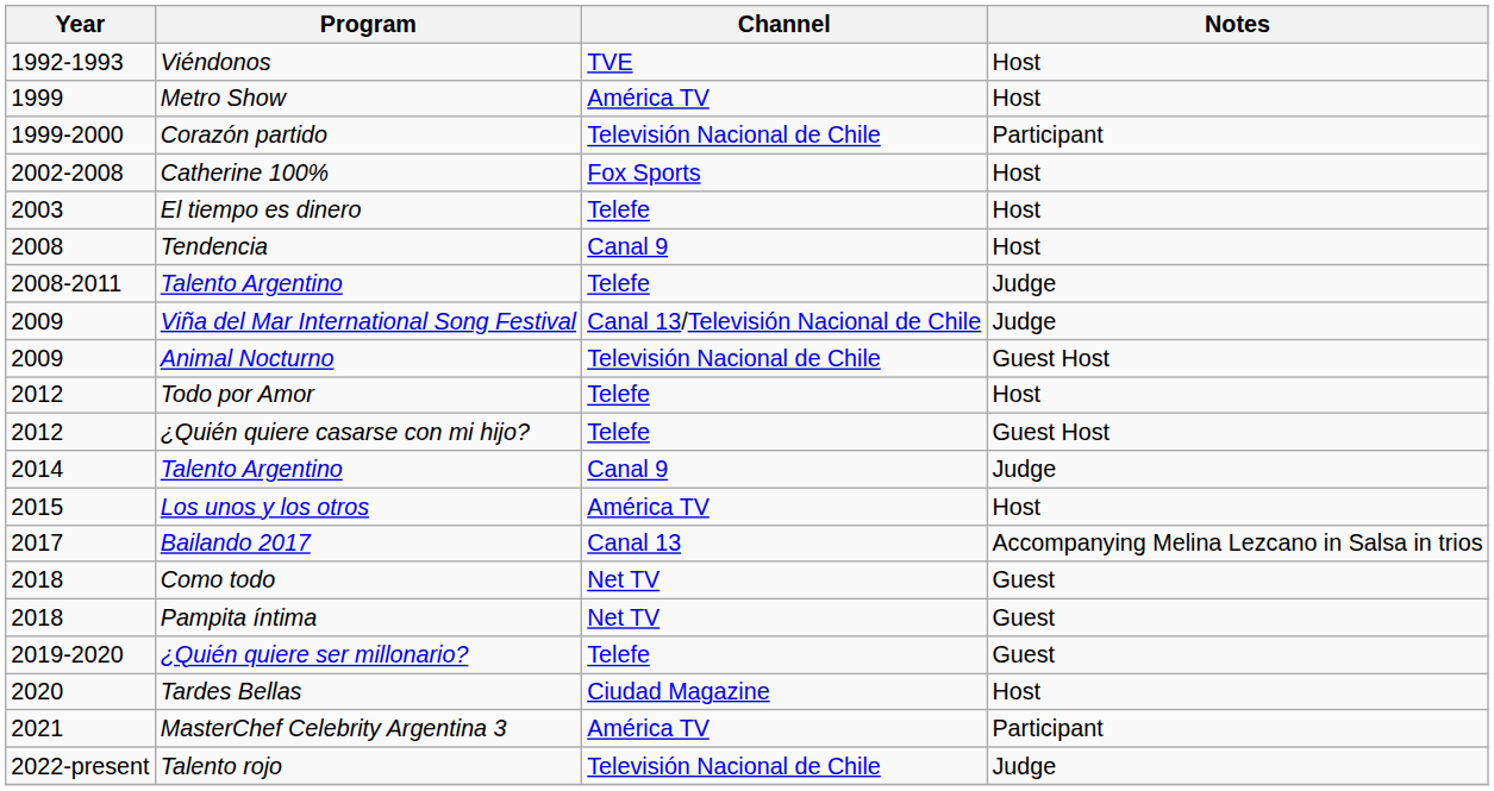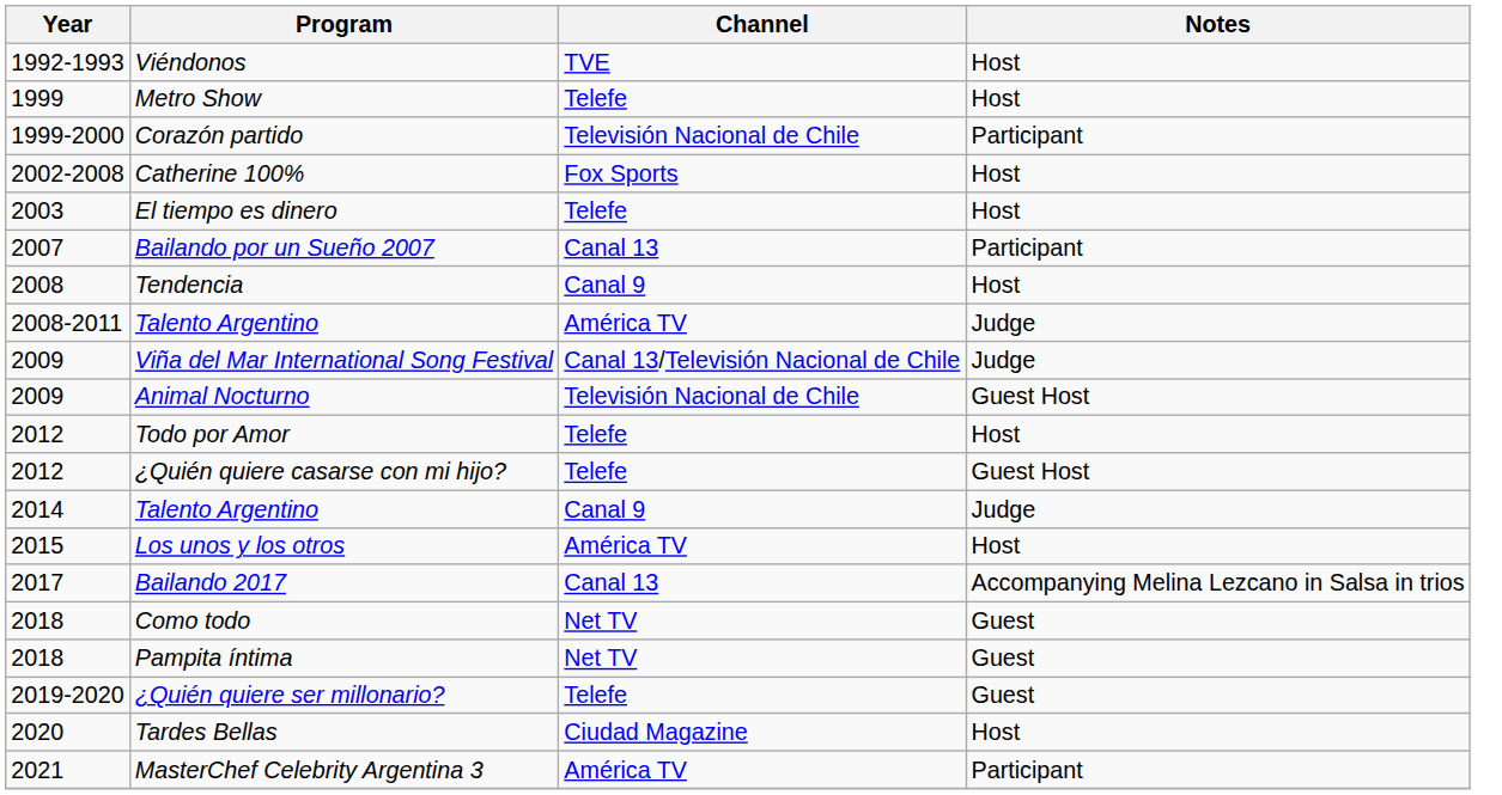 <table class="wikitable" style="font-size: 90%;">
 <tr>
 <th>Year</th>
 <th>Program</th>
 <th>Channel</th>
 <th>Notes</th>
 </tr>
 <tr>
 <td>1992-1993</td>
 <td><em>Viéndonos</em></td>
 <td><a href='#'>TVE</a></td>
 <td>Host</td>
 </tr>
 <tr>
 <td>1999</td>
 <td><em>Metro Show</em></td>
-<td><a href='#'>América TV</a></td>
+<td><a href='#'>Telefe</a></td>
 <td>Host</td>
 </tr>
 <tr>
 <td>1999-2000</td>
 <td><em>Corazón partido</em></td>
 <td><a href='#'>Televisión Nacional de Chile</a></td>
 <td>Participant</td>
 </tr>
 <tr>
 <td>2002-2008</td>
 <td><em>Catherine 100%</em></td>
 <td><a href='#'>Fox Sports</a></td>
 <td>Host</td>
 </tr>
 <tr>
 <td>2003</td>
 <td><em>El tiempo es dinero</em></td>
 <td><a href='#'>Telefe</a></td>
 <td>Host</td>
 </tr>
 <tr>
+<td>2007</td>
+<td><em><a href='#'>Bailando por un Sueño 2007</a></em></td>
+<td><a href='#'>Canal 13</a></td>
+<td>Participant</td>
+</tr>
+<tr>
 <td>2008</td>
 <td><em>Tendencia</em></td>
 <td><a href='#'>Canal 9</a></td>
 <td>Host</td>
 </tr>
 <tr>
 <td>2008-2011</td>
 <td><em><a href='#'>Talento Argentino</a></em></td>
-<td><a href='#'>Telefe</a></td>
+<td><a href='#'>América TV</a></td>
 <td>Judge</td>
 </tr>
 <tr>
 <td>2009</td>
 <td><em><a href='#'>Viña del Mar International Song Festival</a></em></td>
 <td><a href='#'>Canal 13</a>/<a href='#'>Televisión Nacional de Chile</a></td>
 <td>Judge</td>
 </tr>
 <tr>
 <td>2009</td>
 <td><em><a href='#'>Animal Nocturno</a></em></td>
 <td><a href='#'>Televisión Nacional de Chile</a></td>
 <td>Guest Host</td>
 </tr>
 <tr>
 <td>2012</td>
 <td><em>Todo por Amor</em></td>
 <td><a href='#'>Telefe</a></td>
 <td>Host</td>
 </tr>
 <tr>
 <td>2012</td>
 <td><em>¿Quién quiere casarse con mi hijo?</em></td>
 <td><a href='#'>Telefe</a></td>
 <td>Guest Host</td>
 </tr>
 <tr>
 <td>2014</td>
 <td><em><a href='#'>Talento Argentino</a></em></td>
 <td><a href='#'>Canal 9</a></td>
 <td>Judge</td>
 </tr>
 <tr>
 <td>2015</td>
 <td><em><a href='#'>Los unos y los otros</a></em></td>
 <td><a href='#'>América TV</a></td>
 <td>Host</td>
 </tr>
 <tr>
 <td>2017</td>
 <td><em><a href='#'>Bailando 2017</a></em></td>
 <td><a href='#'>Canal 13</a></td>
 <td>Accompanying Melina Lezcano in Salsa in trios</td>
 </tr>
 <tr>
 <td>2018</td>
 <td><em>Como todo</em></td>
 <td><a href='#'>Net TV</a></td>
 <td>Guest</td>
 </tr>
 <tr>
 <td>2018</td>
 <td><em>Pampita íntima</em></td>
 <td><a href='#'>Net TV</a></td>
 <td>Guest</td>
 </tr>
 <tr>
 <td>2019-2020</td>
 <td><em><a href='#'>¿Quién quiere ser millonario?</a></em></td>
 <td><a href='#'>Telefe</a></td>
 <td>Guest</td>
 </tr>
 <tr>
 <td>2020</td>
 <td><em>Tardes Bellas</em></td>
 <td><a href='#'>Ciudad Magazine</a></td>
 <td>Host</td>
 </tr>
 <tr>
 <td>2021</td>
 <td><em>MasterChef Celebrity Argentina 3</em></td>
 <td><a href='#'>América TV</a></td>
 <td>Participant</td>
 </tr>
 <tr>
-<td>2022-present</td>
-<td><em>Talento rojo</em></td>
-<td><a href='#'>Televisión Nacional de Chile</a></td>
-<td>Judge</td>
-</tr>
-<tr>
 </tr>
 </table>
